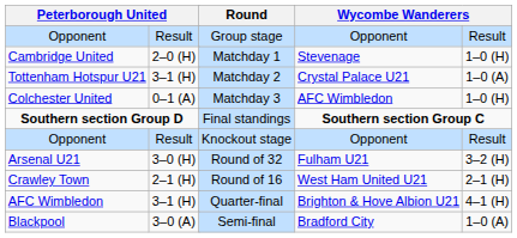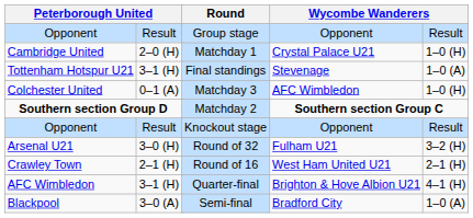 <table class="wikitable" style="text-align:center">
 <tr>
 <th colspan="4"><a href='#'>Peterborough United</a></th>
 <th>Round</th>
 <th colspan="4"><a href='#'>Wycombe Wanderers</a></th>
 </tr>
 <tr style="background:#C1E0FF">
 <td>Opponent</td>
 <td colspan="3">Result</td>
 <td>Group stage</td>
 <td>Opponent</td>
 <td colspan="3">Result</td>
 </tr>
 <tr>
 <td style="text-align:left"><a href='#'>Cambridge United</a></td>
 <td colspan="3">2–0 (H)</td>
 <td style="background:#C1E0FF">Matchday 1</td>
-<td style="text-align:left"><a href='#'>Stevenage</a></td>
+<td style="text-align:left"><a href='#'>Crystal Palace U21</a></td>
 <td colspan="3">1–0 (H)</td>
 </tr>
 <tr>
 <td style="text-align:left"><a href='#'>Tottenham Hotspur U21</a></td>
 <td colspan="3">3–1 (H)</td>
-<td style="background:#C1E0FF">Matchday 2</td>
-<td style="text-align:left"><a href='#'>Crystal Palace U21</a></td>
+<td style="background:#C1E0FF">Final standings</td>
+<td style="text-align:left"><a href='#'>Stevenage</a></td>
 <td colspan="3">1–0 (A)</td>
 </tr>
 <tr>
 <td style="text-align:left"><a href='#'>Colchester United</a></td>
 <td colspan="3">0–1 (A)</td>
 <td style="background:#C1E0FF">Matchday 3</td>
 <td style="text-align:left"><a href='#'>AFC Wimbledon</a></td>
 <td colspan="3">1–0 (H)</td>
 </tr>
 <tr>
 <td colspan="4" style="vertical-align:top"><strong>Southern section Group D</strong><br><div></div></td>
-<td style="background:#C1E0FF">Final standings</td>
+<td style="background:#C1E0FF">Matchday 2</td>
 <td colspan="4" style="vertical-align:top"><strong>Southern section Group C</strong><br><div></div></td>
 </tr>
 <tr style="background:#C1E0FF">
 <td>Opponent</td>
 <td colspan="3">Result</td>
 <td>Knockout stage</td>
 <td>Opponent</td>
 <td colspan="3">Result</td>
 </tr>
 <tr>
 <td style="text-align:left"><a href='#'>Arsenal U21</a></td>
 <td colspan="3">3–0 (H)</td>
 <td style="background:#C1E0FF">Round of 32</td>
 <td style="text-align:left"><a href='#'>Fulham U21</a></td>
 <td colspan="3">3–2 (H)</td>
 </tr>
 <tr>
 <td style="text-align:left"><a href='#'>Crawley Town</a></td>
 <td colspan="3">2–1 (H)</td>
 <td style="background:#C1E0FF">Round of 16</td>
 <td style="text-align:left"><a href='#'>West Ham United U21</a></td>
 <td colspan="3">2–1 (H)</td>
 </tr>
 <tr>
 <td style="text-align:left"><a href='#'>AFC Wimbledon</a></td>
 <td colspan="3">3–1 (H)</td>
 <td style="background:#C1E0FF">Quarter-final</td>
 <td style="text-align:left"><a href='#'>Brighton & Hove Albion U21</a></td>
 <td colspan="3">4–1 (H)</td>
 </tr>
 <tr>
 <td style="text-align:left"><a href='#'>Blackpool</a></td>
 <td colspan="3">3–0 (A)</td>
 <td style="background:#C1E0FF">Semi-final</td>
 <td style="text-align:left"><a href='#'>Bradford City</a></td>
 <td colspan="3">1–0 (A)</td>
 </tr>
 </table>
